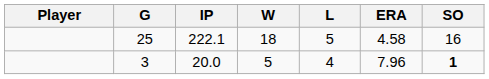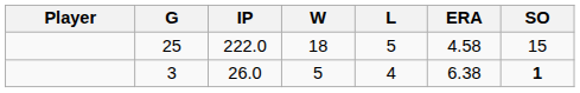 <table class="wikitable sortable">
 <tr>
 <th bgcolor="#DDDDFF" width="16%">Player</th>
 <th bgcolor="#DDDDFF" width="9%">G</th>
 <th bgcolor="#DDDDFF" width="9%">IP</th>
 <th bgcolor="#DDDDFF" width="9%">W</th>
 <th bgcolor="#DDDDFF" width="9%">L</th>
 <th bgcolor="#DDDDFF" width="9%">ERA</th>
 <th bgcolor="#DDDDFF" width="9%">SO</th>
 </tr>
 <tr align="center">
 <td></td>
 <td>25</td>
-<td>222.1</td>
+<td>222.0</td>
 <td>18</td>
 <td>5</td>
 <td>4.58</td>
-<td>16</td>
+<td>15</td>
 </tr>
 <tr align="center">
 <td></td>
 <td>3</td>
-<td>20.0</td>
+<td>26.0</td>
 <td>5</td>
 <td>4</td>
-<td>7.96</td>
+<td>6.38</td>
 <td><strong>1</strong></td>
 </tr>
 </table>
